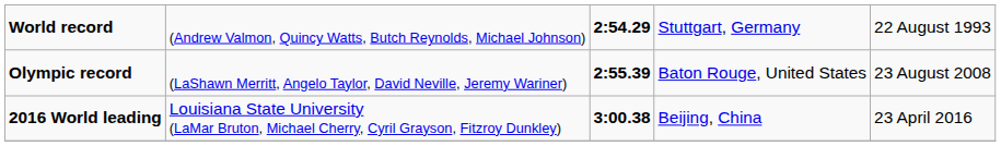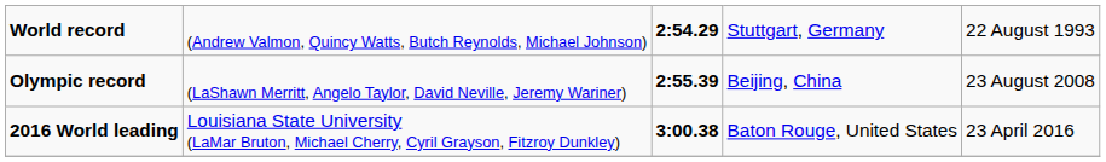 <table class="wikitable">
 <tr>
 <td><strong>World record</strong></td>
 <td><br><small>(<a href='#'>Andrew Valmon</a>, <a href='#'>Quincy Watts</a>, <a href='#'>Butch Reynolds</a>, <a href='#'>Michael Johnson</a>)</small></td>
 <td><strong>2:54.29</strong></td>
 <td><a href='#'>Stuttgart</a>, <a href='#'>Germany</a></td>
 <td>22 August 1993</td>
 </tr>
 <tr>
 <td><strong>Olympic record</strong></td>
 <td><br><small>(<a href='#'>LaShawn Merritt</a>, <a href='#'>Angelo Taylor</a>, <a href='#'>David Neville</a>, <a href='#'>Jeremy Wariner</a>)</small></td>
 <td><strong>2:55.39</strong></td>
-<td><a href='#'>Baton Rouge</a>, United States</td>
+<td><a href='#'>Beijing</a>, <a href='#'>China</a></td>
 <td>23 August 2008</td>
 </tr>
 <tr>
 <td><strong>2016 World leading</strong></td>
 <td><a href='#'>Louisiana State University</a><br><small>(<a href='#'>LaMar Bruton</a>, <a href='#'>Michael Cherry</a>, <a href='#'>Cyril Grayson</a>, <a href='#'>Fitzroy Dunkley</a>)</small></td>
 <td><strong>3:00.38</strong></td>
-<td><a href='#'>Beijing</a>, <a href='#'>China</a></td>
+<td><a href='#'>Baton Rouge</a>, United States</td>
 <td>23 April 2016</td>
 </tr>
 <tr>
 </tr>
 </table>
